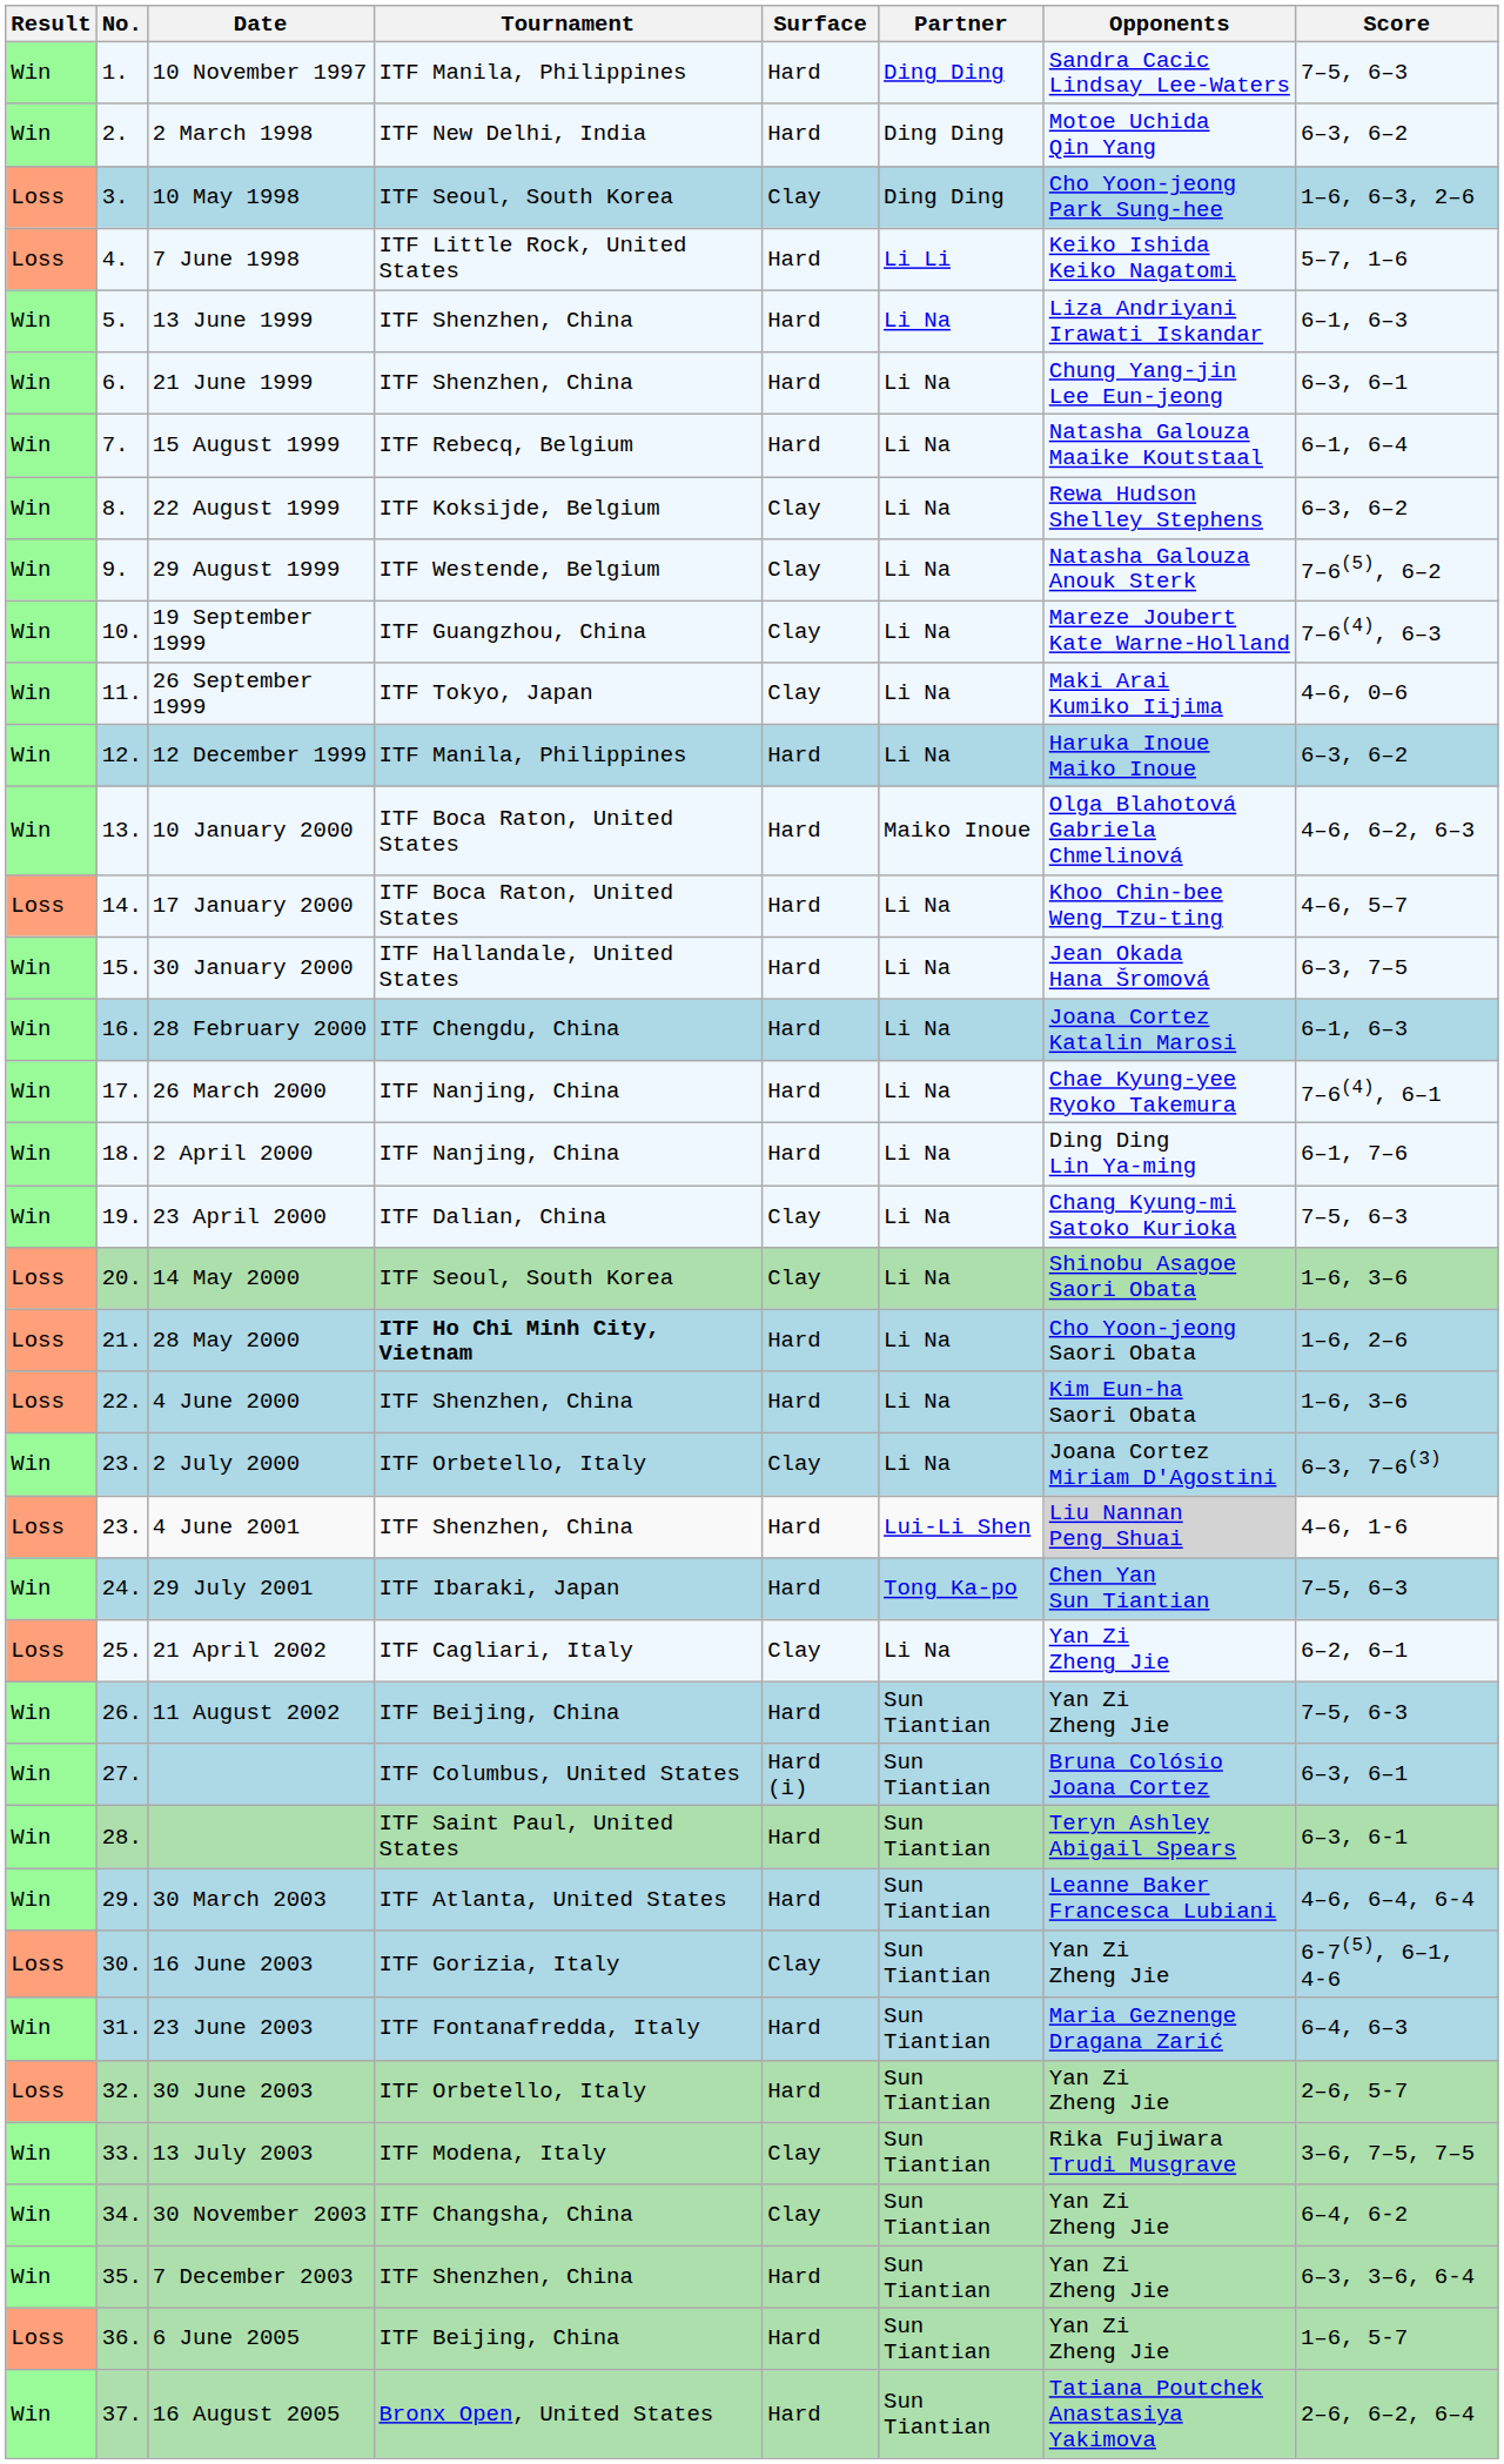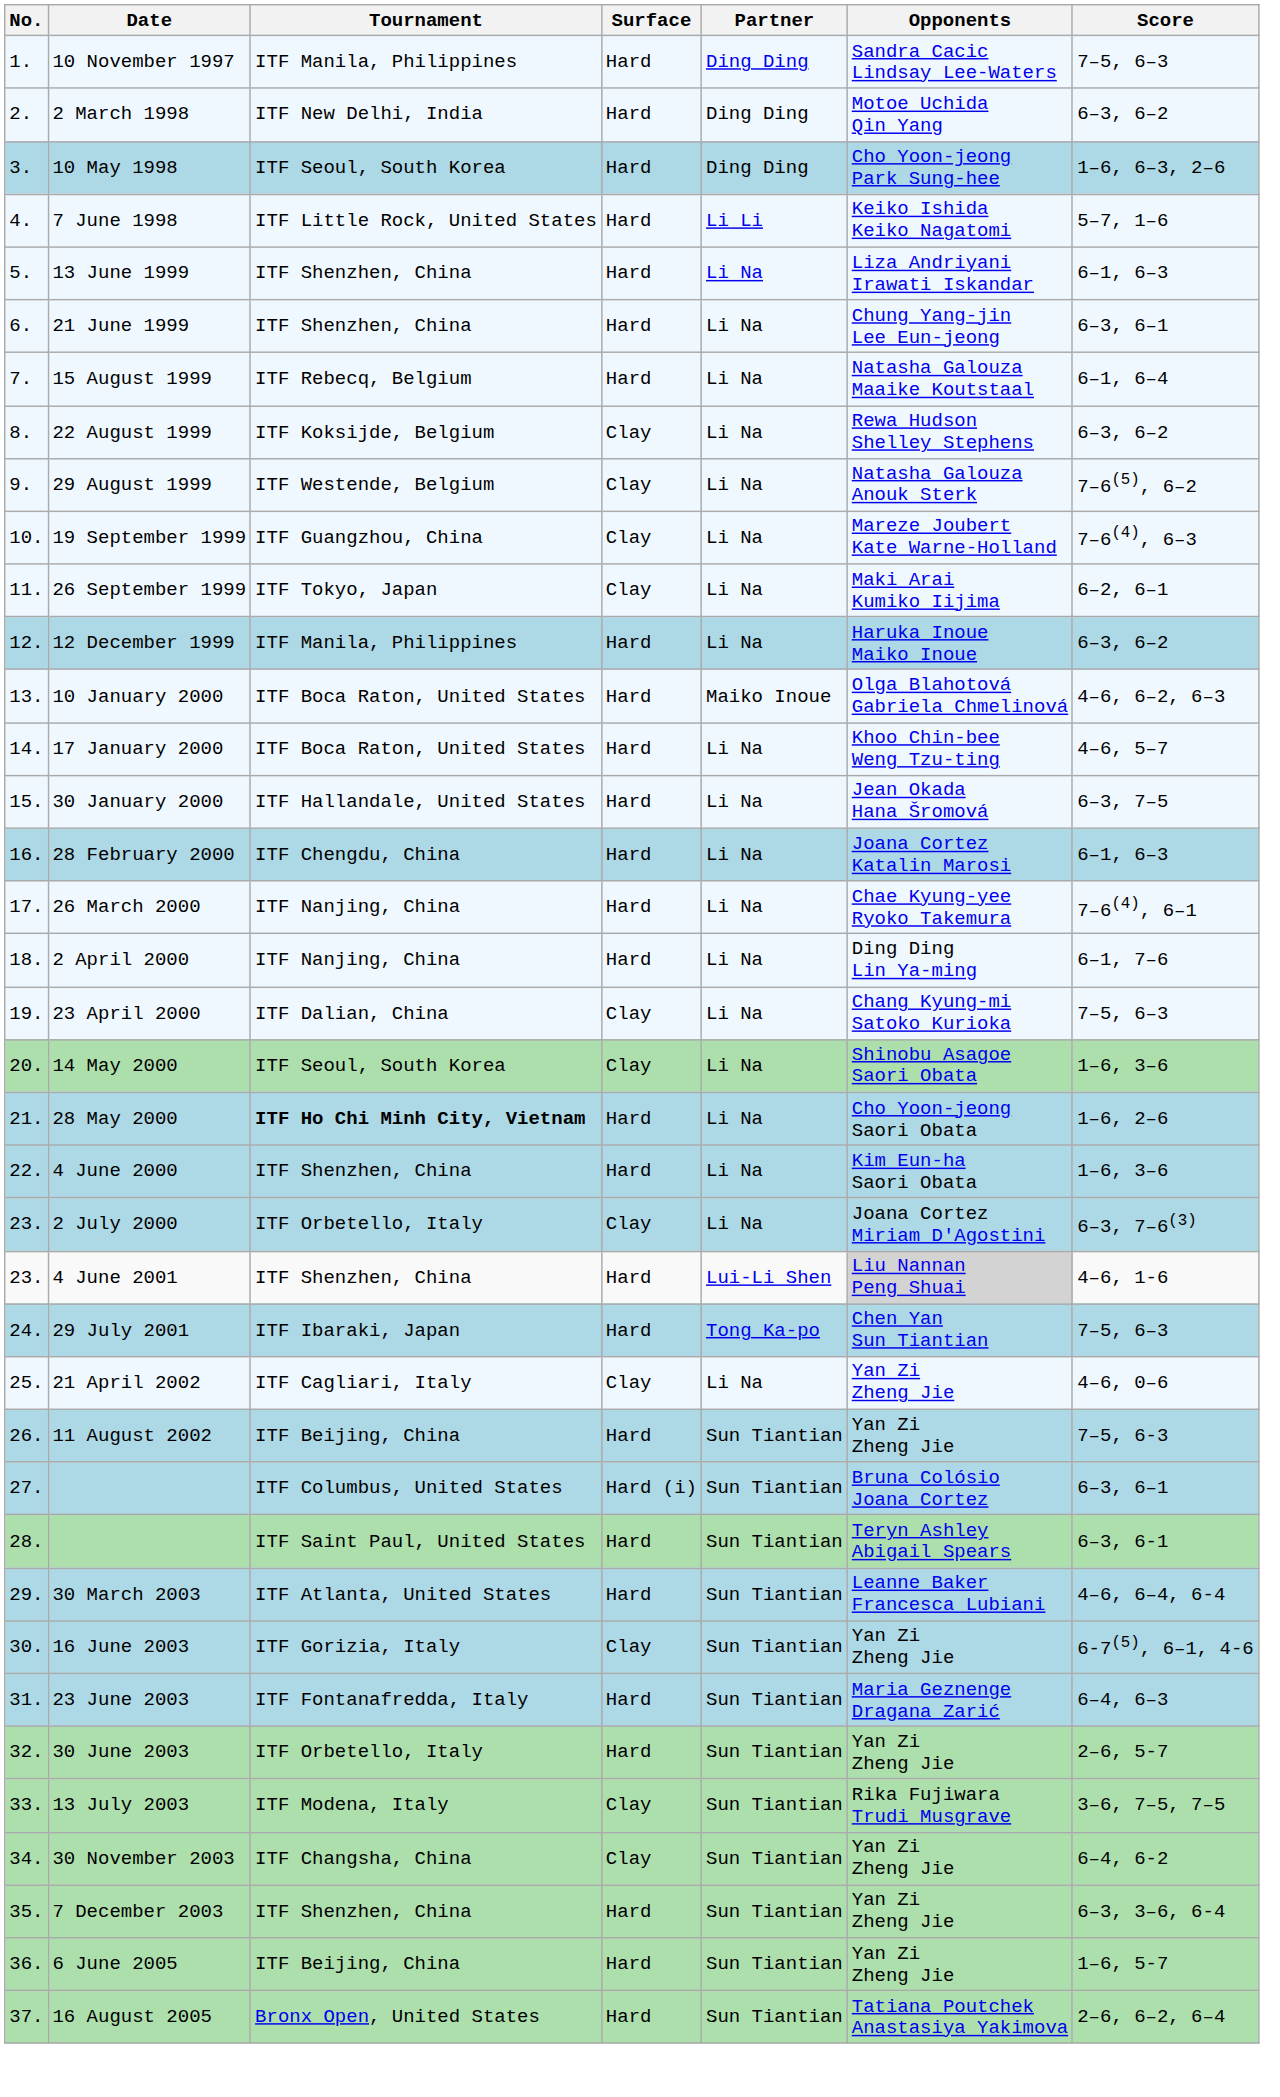 <table class="sortable wikitable">
 <tr>
-<th>Result</th>
 <th>No.</th>
 <th>Date</th>
 <th>Tournament</th>
 <th>Surface</th>
 <th>Partner</th>
 <th>Opponents</th>
 <th class="unsortable">Score</th>
 </tr>
 <tr style="background:#f0f8ff;">
-<td style="background:#98fb98;">Win</td>
 <td>1.</td>
 <td>10 November 1997</td>
 <td>ITF Manila, Philippines</td>
 <td>Hard</td>
 <td> <a href='#'>Ding Ding</a></td>
 <td> <a href='#'>Sandra Cacic</a> <br>  <a href='#'>Lindsay Lee-Waters</a></td>
 <td>7–5, 6–3</td>
 </tr>
 <tr style="background:#f0f8ff;">
-<td style="background:#98fb98;">Win</td>
 <td>2.</td>
 <td>2 March 1998</td>
 <td>ITF New Delhi, India</td>
 <td>Hard</td>
 <td> Ding Ding</td>
 <td> <a href='#'>Motoe Uchida</a> <br>  <a href='#'>Qin Yang</a></td>
 <td>6–3, 6–2</td>
 </tr>
 <tr style="background:lightblue;">
-<td style="background:#ffa07a;">Loss</td>
 <td>3.</td>
 <td>10 May 1998</td>
 <td>ITF Seoul, South Korea</td>
-<td>Clay</td>
+<td>Hard</td>
 <td> Ding Ding</td>
 <td> <a href='#'>Cho Yoon-jeong</a> <br>  <a href='#'>Park Sung-hee</a></td>
 <td>1–6, 6–3, 2–6</td>
 </tr>
 <tr style="background:#f0f8ff;">
-<td style="background:#ffa07a;">Loss</td>
 <td>4.</td>
 <td>7 June 1998</td>
 <td>ITF Little Rock, United States</td>
 <td>Hard</td>
 <td> <a href='#'>Li Li</a></td>
 <td> <a href='#'>Keiko Ishida</a> <br>  <a href='#'>Keiko Nagatomi</a></td>
 <td>5–7, 1–6</td>
 </tr>
 <tr style="background:#f0f8ff;">
-<td style="background:#98fb98;">Win</td>
 <td>5.</td>
 <td>13 June 1999</td>
 <td>ITF Shenzhen, China</td>
 <td>Hard</td>
 <td> <a href='#'>Li Na</a></td>
 <td> <a href='#'>Liza Andriyani</a> <br>  <a href='#'>Irawati Iskandar</a></td>
 <td>6–1, 6–3</td>
 </tr>
 <tr style="background:#f0f8ff;">
-<td style="background:#98fb98;">Win</td>
 <td>6.</td>
 <td>21 June 1999</td>
 <td>ITF Shenzhen, China</td>
 <td>Hard</td>
 <td> Li Na</td>
 <td> <a href='#'>Chung Yang-jin</a> <br>  <a href='#'>Lee Eun-jeong</a></td>
 <td>6–3, 6–1</td>
 </tr>
 <tr style="background:#f0f8ff;">
-<td style="background:#98fb98;">Win</td>
 <td>7.</td>
 <td>15 August 1999</td>
 <td>ITF Rebecq, Belgium</td>
 <td>Hard</td>
 <td> Li Na</td>
 <td> <a href='#'>Natasha Galouza</a> <br>  <a href='#'>Maaike Koutstaal</a></td>
 <td>6–1, 6–4</td>
 </tr>
 <tr style="background:#f0f8ff;">
-<td style="background:#98fb98;">Win</td>
 <td>8.</td>
 <td>22 August 1999</td>
 <td>ITF Koksijde, Belgium</td>
 <td>Clay</td>
 <td> Li Na</td>
 <td> <a href='#'>Rewa Hudson</a> <br>  <a href='#'>Shelley Stephens</a></td>
 <td>6–3, 6–2</td>
 </tr>
 <tr style="background:#f0f8ff;">
-<td style="background:#98fb98;">Win</td>
 <td>9.</td>
 <td>29 August 1999</td>
 <td>ITF Westende, Belgium</td>
 <td>Clay</td>
 <td> Li Na</td>
 <td> <a href='#'>Natasha Galouza</a> <br>  <a href='#'>Anouk Sterk</a></td>
 <td>7–6<sup>(5)</sup>, 6–2</td>
 </tr>
 <tr style="background:#f0f8ff;">
-<td style="background:#98fb98;">Win</td>
 <td>10.</td>
 <td>19 September 1999</td>
 <td>ITF Guangzhou, China</td>
 <td>Clay</td>
 <td> Li Na</td>
 <td> <a href='#'>Mareze Joubert</a> <br>  <a href='#'>Kate Warne-Holland</a></td>
 <td>7–6<sup>(4)</sup>, 6–3</td>
 </tr>
 <tr style="background:#f0f8ff;">
-<td style="background:#98fb98;">Win</td>
 <td>11.</td>
 <td>26 September 1999</td>
 <td>ITF Tokyo, Japan</td>
 <td>Clay</td>
 <td> Li Na</td>
 <td> <a href='#'>Maki Arai</a> <br>  <a href='#'>Kumiko Iijima</a></td>
-<td>4–6, 0–6</td>
+<td>6–2, 6–1</td>
 </tr>
 <tr style="background:lightblue;">
-<td style="background:#98fb98;">Win</td>
 <td>12.</td>
 <td>12 December 1999</td>
 <td>ITF Manila, Philippines</td>
 <td>Hard</td>
 <td> Li Na</td>
 <td> <a href='#'>Haruka Inoue</a> <br>  <a href='#'>Maiko Inoue</a></td>
 <td>6–3, 6–2</td>
 </tr>
 <tr style="background:#f0f8ff;">
-<td style="background:#98fb98;">Win</td>
 <td>13.</td>
 <td>10 January 2000</td>
 <td>ITF Boca Raton, United States</td>
 <td>Hard</td>
 <td> Maiko Inoue</td>
 <td> <a href='#'>Olga Blahotová</a> <br>  <a href='#'>Gabriela Chmelinová</a></td>
 <td>4–6, 6–2, 6–3</td>
 </tr>
 <tr style="background:#f0f8ff;">
-<td style="background:#ffa07a;">Loss</td>
 <td>14.</td>
 <td>17 January 2000</td>
 <td>ITF Boca Raton, United States</td>
 <td>Hard</td>
 <td> Li Na</td>
 <td> <a href='#'>Khoo Chin-bee</a> <br>   <a href='#'>Weng Tzu-ting</a></td>
 <td>4–6, 5–7</td>
 </tr>
 <tr style="background:#f0f8ff;">
-<td style="background:#98fb98;">Win</td>
 <td>15.</td>
 <td>30 January 2000</td>
 <td>ITF Hallandale, United States</td>
 <td>Hard</td>
 <td> Li Na</td>
 <td> <a href='#'>Jean Okada</a> <br>  <a href='#'>Hana Šromová</a></td>
 <td>6–3, 7–5</td>
 </tr>
 <tr style="background:lightblue;">
-<td style="background:#98fb98;">Win</td>
 <td>16.</td>
 <td>28 February 2000</td>
 <td>ITF Chengdu, China</td>
 <td>Hard</td>
 <td> Li Na</td>
 <td> <a href='#'>Joana Cortez</a> <br>  <a href='#'>Katalin Marosi</a></td>
 <td>6–1, 6–3</td>
 </tr>
 <tr style="background:#f0f8ff;">
-<td style="background:#98fb98;">Win</td>
 <td>17.</td>
 <td>26 March 2000</td>
 <td>ITF Nanjing, China</td>
 <td>Hard</td>
 <td> Li Na</td>
 <td> <a href='#'>Chae Kyung-yee</a> <br>  <a href='#'>Ryoko Takemura</a></td>
 <td>7–6<sup>(4)</sup>, 6–1</td>
 </tr>
 <tr style="background:#f0f8ff;">
-<td style="background:#98fb98;">Win</td>
 <td>18.</td>
 <td>2 April 2000</td>
 <td>ITF Nanjing, China</td>
 <td>Hard</td>
 <td> Li Na</td>
 <td> Ding Ding <br>  <a href='#'>Lin Ya-ming</a></td>
 <td>6–1, 7–6</td>
 </tr>
 <tr style="background:#f0f8ff;">
-<td style="background:#98fb98;">Win</td>
 <td>19.</td>
 <td>23 April 2000</td>
 <td>ITF Dalian, China</td>
 <td>Clay</td>
 <td> Li Na</td>
 <td> <a href='#'>Chang Kyung-mi</a> <br>  <a href='#'>Satoko Kurioka</a></td>
 <td>7–5, 6–3</td>
 </tr>
 <tr style="background:#addfad;">
-<td style="background:#ffa07a;">Loss</td>
 <td>20.</td>
 <td>14 May 2000</td>
 <td>ITF Seoul, South Korea</td>
 <td>Clay</td>
 <td> Li Na</td>
 <td> <a href='#'>Shinobu Asagoe</a> <br>  <a href='#'>Saori Obata</a></td>
 <td>1–6, 3–6</td>
 </tr>
 <tr style="background:lightblue;">
-<td style="background:#ffa07a;">Loss</td>
 <td>21.</td>
 <td>28 May 2000</td>
 <td><strong>ITF Ho Chi Minh City, Vietnam</strong></td>
 <td>Hard</td>
 <td> Li Na</td>
 <td> <a href='#'>Cho Yoon-jeong</a> <br>  Saori Obata</td>
 <td>1–6, 2–6</td>
 </tr>
 <tr style="background:lightblue;">
-<td style="background:#ffa07a;">Loss</td>
 <td>22.</td>
 <td>4 June 2000</td>
 <td>ITF Shenzhen, China</td>
 <td>Hard</td>
 <td> Li Na</td>
 <td> <a href='#'>Kim Eun-ha</a> <br>  Saori Obata</td>
 <td>1–6, 3–6</td>
 </tr>
 <tr style="background:lightblue;">
-<td style="background:#98fb98;">Win</td>
 <td>23.</td>
 <td>2 July 2000</td>
 <td>ITF Orbetello, Italy</td>
 <td>Clay</td>
 <td> Li Na</td>
 <td> Joana Cortez <br>  <a href='#'>Miriam D'Agostini</a></td>
 <td>6–3, 7–6<sup>(3)</sup></td>
 </tr>
 <tr>
-<td style="background:#ffa07a;">Loss</td>
 <td>23.</td>
 <td>4 June 2001</td>
 <td>ITF Shenzhen, China</td>
 <td>Hard</td>
 <td> <a href='#'>Lui-Li Shen</a></td>
 <td style="background: lightgrey;"> <a href='#'>Liu Nannan</a> <br>  <a href='#'>Peng Shuai</a></td>
 <td>4–6, 1-6</td>
 </tr>
 <tr style="background:lightblue;">
-<td style="background:#98fb98;">Win</td>
 <td>24.</td>
 <td>29 July 2001</td>
 <td>ITF Ibaraki, Japan</td>
 <td>Hard</td>
 <td> <a href='#'>Tong Ka-po</a></td>
 <td> <a href='#'>Chen Yan</a> <br>  <a href='#'>Sun Tiantian</a></td>
 <td>7–5, 6–3</td>
 </tr>
 <tr style="background:#f0f8ff;">
-<td style="background:#ffa07a;">Loss</td>
 <td>25.</td>
 <td>21 April 2002</td>
 <td>ITF Cagliari, Italy</td>
 <td>Clay</td>
 <td> Li Na</td>
 <td> <a href='#'>Yan Zi</a> <br>  <a href='#'>Zheng Jie</a></td>
-<td>6–2, 6–1</td>
+<td>4–6, 0–6</td>
 </tr>
 <tr style="background:lightblue;">
-<td style="background:#98fb98;">Win</td>
 <td>26.</td>
 <td>11 August 2002</td>
 <td>ITF Beijing, China</td>
 <td>Hard</td>
 <td> Sun Tiantian</td>
 <td> Yan Zi <br>  Zheng Jie</td>
 <td>7–5, 6-3</td>
 </tr>
 <tr style="background:lightblue;">
-<td style="background:#98fb98;">Win</td>
 <td>27.</td>
 <td></td>
 <td>ITF Columbus, United States</td>
 <td>Hard (i)</td>
 <td> Sun Tiantian</td>
 <td> <a href='#'>Bruna Colósio</a> <br>  <a href='#'>Joana Cortez</a></td>
 <td>6–3, 6–1</td>
 </tr>
 <tr style="background:#addfad;">
-<td style="background:#98fb98;">Win</td>
 <td>28.</td>
 <td></td>
 <td>ITF Saint Paul, United States</td>
 <td>Hard</td>
 <td> Sun Tiantian</td>
 <td> <a href='#'>Teryn Ashley</a> <br>  <a href='#'>Abigail Spears</a></td>
 <td>6–3, 6-1</td>
 </tr>
 <tr bgcolor="lightblue">
-<td style="background:#98fb98;">Win</td>
 <td>29.</td>
 <td>30 March 2003</td>
 <td>ITF Atlanta, United States</td>
 <td>Hard</td>
 <td> Sun Tiantian</td>
 <td> <a href='#'>Leanne Baker</a> <br>  <a href='#'>Francesca Lubiani</a></td>
 <td>4–6, 6–4, 6-4</td>
 </tr>
 <tr style="background:lightblue;">
-<td style="background:#ffa07a;">Loss</td>
 <td>30.</td>
 <td>16 June 2003</td>
 <td>ITF Gorizia, Italy</td>
 <td>Clay</td>
 <td> Sun Tiantian</td>
 <td> Yan Zi <br>  Zheng Jie</td>
 <td>6-7<sup>(5)</sup>, 6–1, 4-6</td>
 </tr>
 <tr style="background:lightblue;">
-<td style="background:#98fb98;">Win</td>
 <td>31.</td>
 <td>23 June 2003</td>
 <td>ITF Fontanafredda, Italy</td>
 <td>Hard</td>
 <td> Sun Tiantian</td>
 <td> <a href='#'>Maria Geznenge</a> <br>  <a href='#'>Dragana Zarić</a></td>
 <td>6–4, 6–3</td>
 </tr>
 <tr style="background:#addfad;">
-<td style="background:#ffa07a;">Loss</td>
 <td>32.</td>
 <td>30 June 2003</td>
 <td>ITF Orbetello, Italy</td>
 <td>Hard</td>
 <td> Sun Tiantian</td>
 <td> Yan Zi <br>  Zheng Jie</td>
 <td>2–6, 5-7</td>
 </tr>
 <tr style="background:#addfad;">
-<td style="background:#98fb98;">Win</td>
 <td>33.</td>
 <td>13 July 2003</td>
 <td>ITF Modena, Italy</td>
 <td>Clay</td>
 <td> Sun Tiantian</td>
 <td> Rika Fujiwara <br>  <a href='#'>Trudi Musgrave</a></td>
 <td>3–6, 7–5, 7–5</td>
 </tr>
 <tr style="background:#addfad;">
-<td style="background:#98fb98;">Win</td>
 <td>34.</td>
 <td>30 November 2003</td>
 <td>ITF Changsha, China</td>
 <td>Clay</td>
 <td> Sun Tiantian</td>
 <td> Yan Zi <br>  Zheng Jie</td>
 <td>6–4, 6-2</td>
 </tr>
 <tr style="background:#addfad;">
-<td style="background:#98fb98;">Win</td>
 <td>35.</td>
 <td>7 December 2003</td>
 <td>ITF Shenzhen, China</td>
 <td>Hard</td>
 <td> Sun Tiantian</td>
 <td> Yan Zi <br>  Zheng Jie</td>
 <td>6–3, 3–6, 6-4</td>
 </tr>
 <tr style="background:#addfad;">
-<td style="background:#ffa07a;">Loss</td>
 <td>36.</td>
 <td>6 June 2005</td>
 <td>ITF Beijing, China</td>
 <td>Hard</td>
 <td> Sun Tiantian</td>
 <td> Yan Zi <br>  Zheng Jie</td>
 <td>1–6, 5-7</td>
 </tr>
 <tr style="background:#addfad;">
-<td style="background:#98fb98;">Win</td>
 <td>37.</td>
 <td>16 August 2005</td>
 <td><a href='#'>Bronx Open</a>, United States</td>
 <td>Hard</td>
 <td> Sun Tiantian</td>
 <td> <a href='#'>Tatiana Poutchek</a> <br>  <a href='#'>Anastasiya Yakimova</a></td>
 <td>2–6, 6–2, 6–4</td>
 </tr>
 </table>
